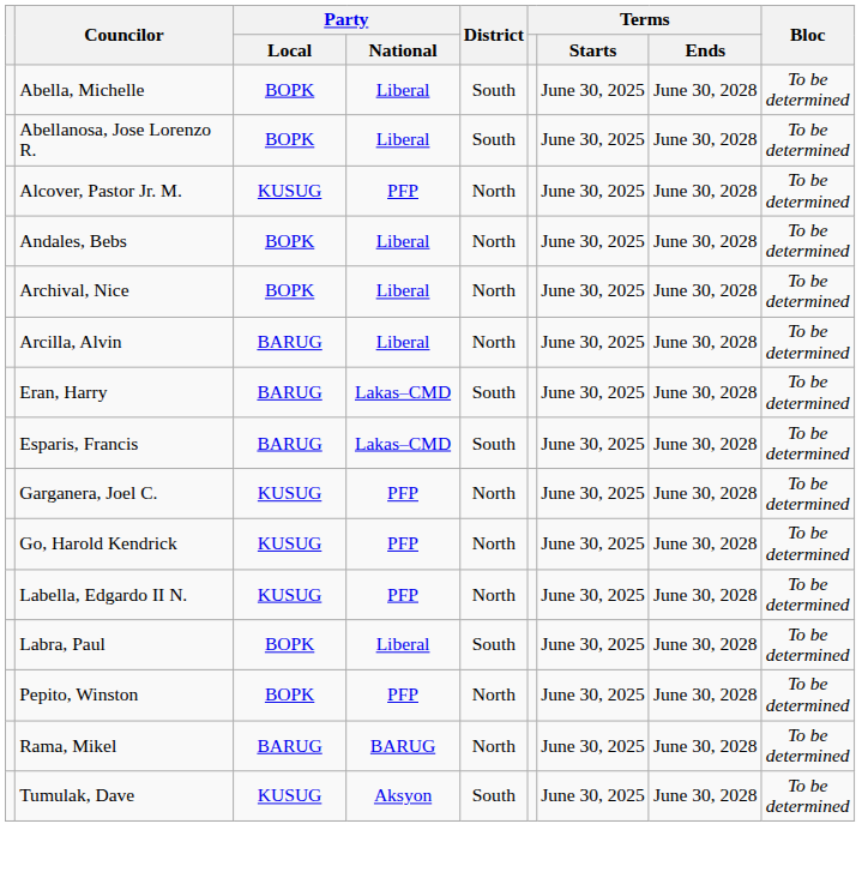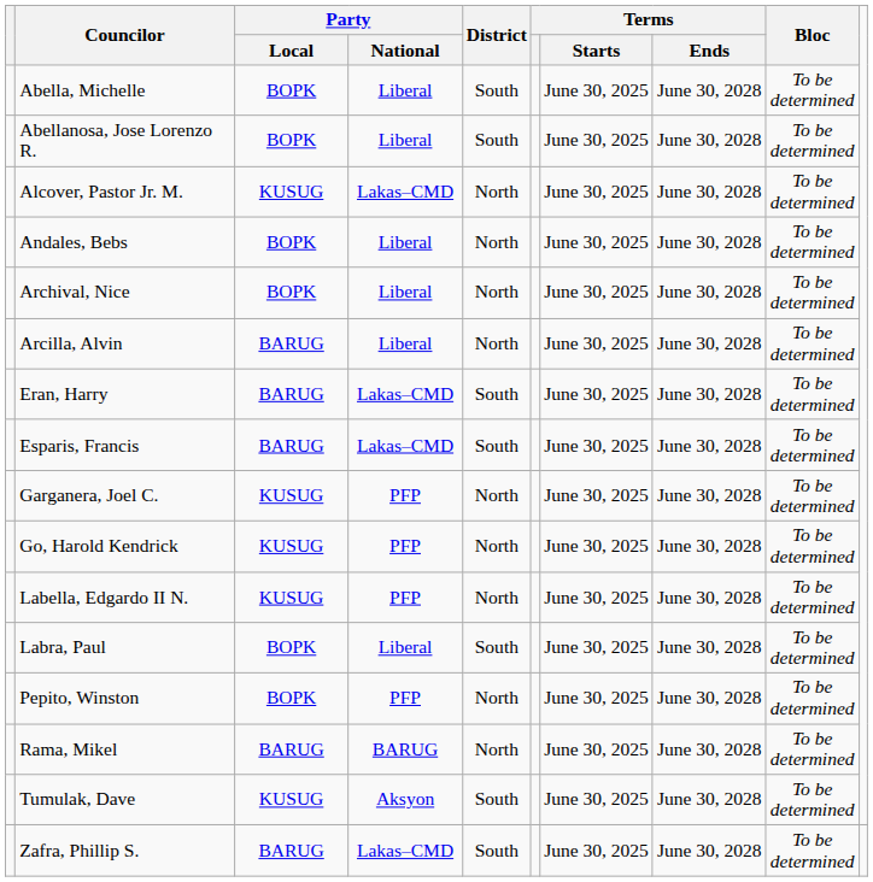 <table class="wikitable sortable" wikitable sortable style="font-size: 100%; text-align:center">
 <tr>
 <th class="unsortable" rowspan=2 width=1px></th>
 <th width=180px rowspan=2>Councilor</th>
 <th width=120px colspan=2><a href='#'>Party</a></th>
 <th width=45px rowspan=2>District</th>
 <th width=45px colspan=3>Terms</th>
 <th width=55px rowspan=2>Bloc</th>
 </tr>
 <tr>
 <th width=90px>Local</th>
 <th width=90px>National</th>
 <th></th>
 <th>Starts</th>
 <th>Ends</th>
 </tr>
 <tr>
 <td></td>
 <td align=left>Abella, Michelle</td>
 <td><a href='#'>BOPK</a></td>
 <td><a href='#'>Liberal</a></td>
 <td>South</td>
 <td></td>
 <td>June 30, 2025</td>
 <td>June 30, 2028</td>
 <td><em>To be determined</em></td>
 </tr>
 <tr>
 <td></td>
 <td align=left>Abellanosa, Jose Lorenzo R.</td>
 <td><a href='#'>BOPK</a></td>
 <td><a href='#'>Liberal</a></td>
 <td>South</td>
 <td></td>
 <td>June 30, 2025</td>
 <td>June 30, 2028</td>
 <td><em>To be determined</em></td>
 </tr>
 <tr>
 <td></td>
 <td align=left>Alcover, Pastor Jr. M.</td>
 <td><a href='#'>KUSUG</a></td>
-<td><a href='#'>PFP</a></td>
+<td><a href='#'>Lakas–CMD</a></td>
 <td>North</td>
 <td></td>
 <td>June 30, 2025</td>
 <td>June 30, 2028</td>
 <td><em>To be determined</em></td>
 </tr>
 <tr>
 <td></td>
 <td align=left>Andales, Bebs</td>
 <td><a href='#'>BOPK</a></td>
 <td><a href='#'>Liberal</a></td>
 <td>North</td>
 <td></td>
 <td>June 30, 2025</td>
 <td>June 30, 2028</td>
 <td><em>To be determined</em></td>
 </tr>
 <tr>
 <td></td>
 <td align=left>Archival, Nice</td>
 <td><a href='#'>BOPK</a></td>
 <td><a href='#'>Liberal</a></td>
 <td>North</td>
 <td></td>
 <td>June 30, 2025</td>
 <td>June 30, 2028</td>
 <td><em>To be determined</em></td>
 </tr>
 <tr>
 <td></td>
 <td align=left>Arcilla, Alvin</td>
 <td><a href='#'>BARUG</a></td>
 <td><a href='#'>Liberal</a></td>
 <td>North</td>
 <td></td>
 <td>June 30, 2025</td>
 <td>June 30, 2028</td>
 <td><em>To be determined</em></td>
 </tr>
 <tr>
 <td></td>
 <td align=left>Eran, Harry</td>
 <td><a href='#'>BARUG</a></td>
 <td><a href='#'>Lakas–CMD</a></td>
 <td>South</td>
 <td></td>
 <td>June 30, 2025</td>
 <td>June 30, 2028</td>
 <td><em>To be determined</em></td>
 </tr>
 <tr>
 <td></td>
 <td align=left>Esparis, Francis</td>
 <td><a href='#'>BARUG</a></td>
 <td><a href='#'>Lakas–CMD</a></td>
 <td>South</td>
 <td></td>
 <td>June 30, 2025</td>
 <td>June 30, 2028</td>
 <td><em>To be determined</em></td>
 </tr>
 <tr>
 <td></td>
 <td align=left>Garganera, Joel C.</td>
 <td><a href='#'>KUSUG</a></td>
 <td><a href='#'>PFP</a></td>
 <td>North</td>
 <td></td>
 <td>June 30, 2025</td>
 <td>June 30, 2028</td>
 <td><em>To be determined</em></td>
 </tr>
 <tr>
 <td></td>
 <td align=left>Go, Harold Kendrick</td>
 <td><a href='#'>KUSUG</a></td>
 <td><a href='#'>PFP</a></td>
 <td>North</td>
 <td></td>
 <td>June 30, 2025</td>
 <td>June 30, 2028</td>
 <td><em>To be determined</em></td>
 </tr>
 <tr>
 <td></td>
 <td align=left>Labella, Edgardo II N.</td>
 <td><a href='#'>KUSUG</a></td>
 <td><a href='#'>PFP</a></td>
 <td>North</td>
 <td></td>
 <td>June 30, 2025</td>
 <td>June 30, 2028</td>
 <td><em>To be determined</em></td>
 </tr>
 <tr>
 <td></td>
 <td align=left>Labra, Paul</td>
 <td><a href='#'>BOPK</a></td>
 <td><a href='#'>Liberal</a></td>
 <td>South</td>
 <td></td>
 <td>June 30, 2025</td>
 <td>June 30, 2028</td>
 <td><em>To be determined</em></td>
 </tr>
 <tr>
 <td></td>
 <td align=left>Pepito, Winston</td>
 <td><a href='#'>BOPK</a></td>
 <td><a href='#'>PFP</a></td>
 <td>North</td>
 <td></td>
 <td>June 30, 2025</td>
 <td>June 30, 2028</td>
 <td><em>To be determined</em></td>
 </tr>
 <tr>
 <td></td>
 <td align=left>Rama, Mikel</td>
 <td><a href='#'>BARUG</a></td>
 <td><a href='#'>BARUG</a></td>
 <td>North</td>
 <td></td>
 <td>June 30, 2025</td>
 <td>June 30, 2028</td>
 <td><em>To be determined</em></td>
 </tr>
 <tr>
 <td></td>
 <td align=left>Tumulak, Dave</td>
 <td><a href='#'>KUSUG</a></td>
 <td><a href='#'>Aksyon</a></td>
 <td>South</td>
 <td></td>
 <td>June 30, 2025</td>
 <td>June 30, 2028</td>
 <td><em>To be determined</em></td>
 </tr>
+<tr>
+<td></td>
+<td align=left>Zafra, Phillip S.</td>
+<td><a href='#'>BARUG</a></td>
+<td><a href='#'>Lakas–CMD</a></td>
+<td>South</td>
+<td></td>
+<td>June 30, 2025</td>
+<td>June 30, 2028</td>
+<td><em>To be determined</em></td>
+<td></td>
+</tr>
 </table>
